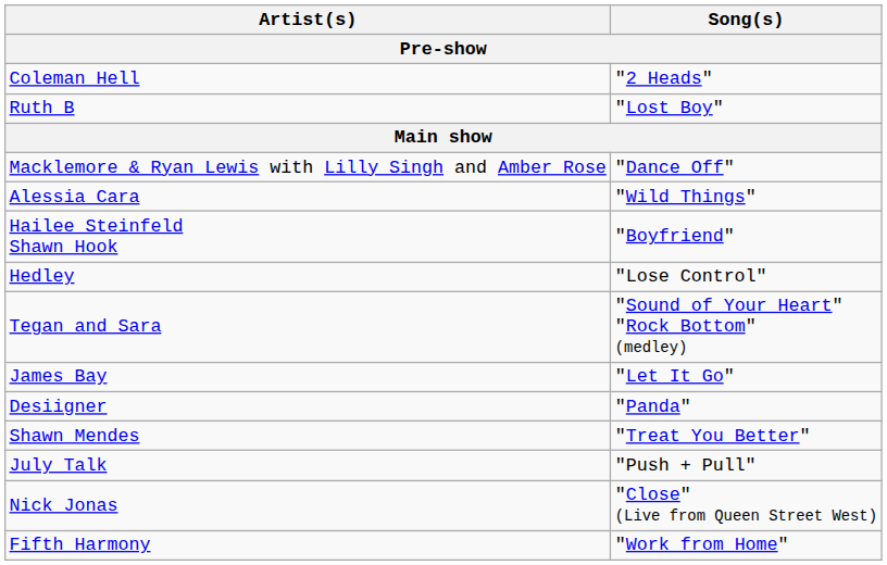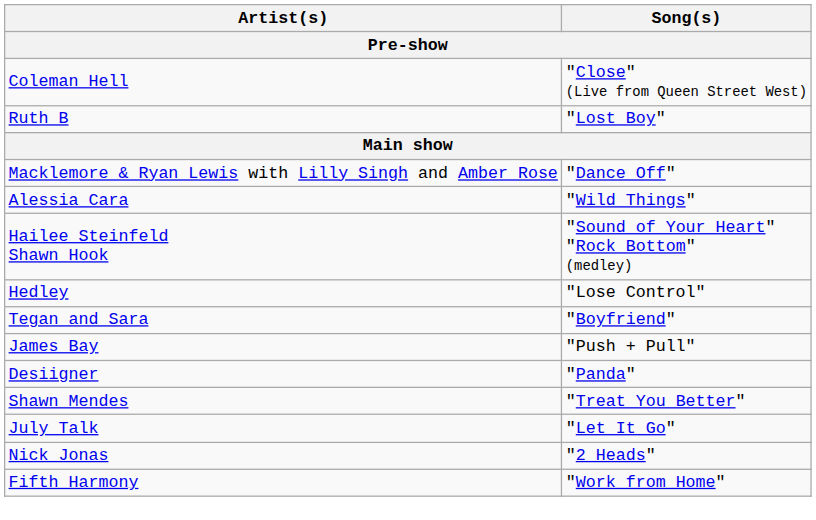 <table class="wikitable">
 <tr>
 <th>Artist(s)</th>
 <th>Song(s)</th>
 </tr>
 <tr>
 <th colspan=3>Pre-show</th>
 </tr>
 <tr>
 <td><a href='#'>Coleman Hell</a></td>
-<td>"<a href='#'>2 Heads</a>"</td>
+<td>"<a href='#'>Close</a>" <br><small>(Live from Queen Street West)</small></td>
 </tr>
 <tr>
 <td><a href='#'>Ruth B</a></td>
 <td>"<a href='#'>Lost Boy</a>"</td>
 </tr>
 <tr>
 <th colspan=2>Main show</th>
 </tr>
 <tr>
 <td><a href='#'>Macklemore & Ryan Lewis</a> with <a href='#'>Lilly Singh</a> and <a href='#'>Amber Rose</a></td>
 <td>"<a href='#'>Dance Off</a>"</td>
 </tr>
 <tr>
 <td><a href='#'>Alessia Cara</a></td>
 <td>"<a href='#'>Wild Things</a>"</td>
 </tr>
 <tr>
 <td><a href='#'>Hailee Steinfeld</a><br><a href='#'>Shawn Hook</a></td>
-<td>"<a href='#'>Boyfriend</a>"</td>
+<td>"<a href='#'>Sound of Your Heart</a>"<br>"<a href='#'>Rock Bottom</a>" <br><small>(medley)</small></td>
 </tr>
 <tr>
 <td><a href='#'>Hedley</a></td>
 <td>"Lose Control"</td>
 </tr>
 <tr>
 <td><a href='#'>Tegan and Sara</a></td>
-<td>"<a href='#'>Sound of Your Heart</a>"<br>"<a href='#'>Rock Bottom</a>" <br><small>(medley)</small></td>
+<td>"<a href='#'>Boyfriend</a>"</td>
 </tr>
 <tr>
 <td><a href='#'>James Bay</a></td>
-<td>"<a href='#'>Let It Go</a>"</td>
+<td>"Push + Pull"</td>
 </tr>
 <tr>
 <td><a href='#'>Desiigner</a></td>
 <td>"<a href='#'>Panda</a>"</td>
 </tr>
 <tr>
 <td><a href='#'>Shawn Mendes</a></td>
 <td>"<a href='#'>Treat You Better</a>"</td>
 </tr>
 <tr>
 <td><a href='#'>July Talk</a></td>
-<td>"Push + Pull"</td>
+<td>"<a href='#'>Let It Go</a>"</td>
 </tr>
 <tr>
 <td><a href='#'>Nick Jonas</a></td>
-<td>"<a href='#'>Close</a>" <br><small>(Live from Queen Street West)</small></td>
+<td>"<a href='#'>2 Heads</a>"</td>
 </tr>
 <tr>
 <td><a href='#'>Fifth Harmony</a></td>
 <td>"<a href='#'>Work from Home</a>"</td>
 </tr>
 </table>
